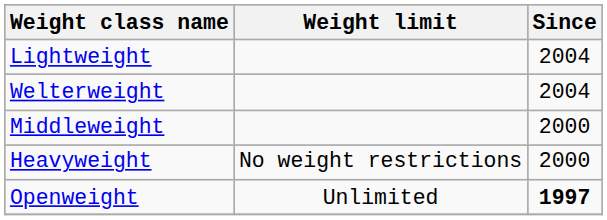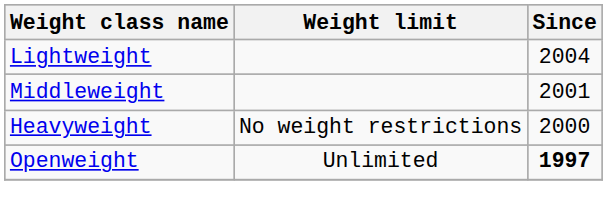 <table class="wikitable">
 <tr>
 <th>Weight class name</th>
 <th>Weight limit</th>
 <th>Since</th>
 </tr>
 <tr>
 <td><a href='#'>Lightweight</a></td>
 <td align="center"></td>
 <td align="center">2004</td>
 </tr>
 <tr>
-<td><a href='#'>Welterweight</a></td>
-<td align="center"></td>
-<td align="center">2004</td>
-</tr>
-<tr>
 <td><a href='#'>Middleweight</a></td>
 <td align="center"></td>
-<td align="center">2000</td>
+<td align="center">2001</td>
 </tr>
 <tr>
 <td><a href='#'>Heavyweight</a></td>
 <td align="center">No weight restrictions</td>
 <td align="center">2000</td>
 </tr>
 <tr>
 <td><a href='#'>Openweight</a></td>
 <td align="center">Unlimited</td>
 <td align="center"><strong>1997</strong></td>
 </tr>
 <tr>
 </tr>
 </table>
